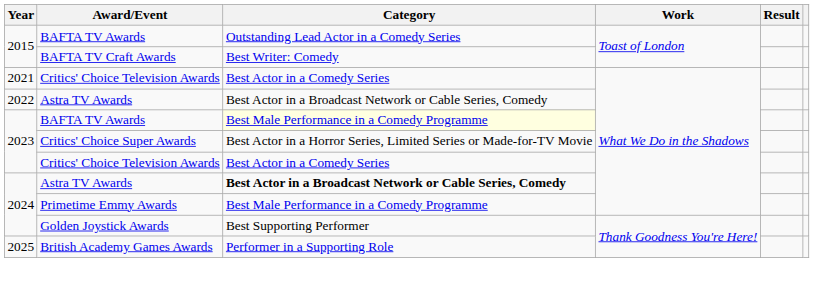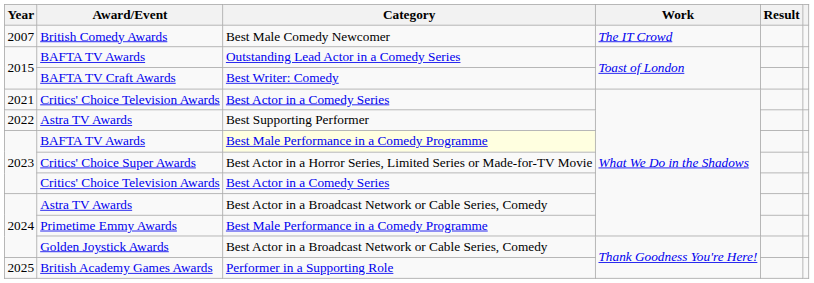 <table class="wikitable sortable">
 <tr>
 <th>Year</th>
 <th>Award/Event</th>
 <th>Category</th>
 <th>Work</th>
 <th>Result</th>
 <th></th>
+</tr>
+<tr>
+<td>2007</td>
+<td><a href='#'>British Comedy Awards</a></td>
+<td>Best Male Comedy Newcomer</td>
+<td><em><a href='#'>The IT Crowd</a></em></td>
+<td></td>
+<td></td>
 </tr>
 <tr>
 <td rowspan="2">2015</td>
 <td><a href='#'>BAFTA TV Awards</a></td>
 <td><a href='#'>Outstanding Lead Actor in a Comedy Series</a></td>
 <td rowspan="2"><em><a href='#'>Toast of London</a></em></td>
 <td></td>
 <td></td>
 </tr>
 <tr>
 <td><a href='#'>BAFTA TV Craft Awards</a></td>
 <td><a href='#'>Best Writer: Comedy</a></td>
 <td></td>
 <td></td>
 </tr>
 <tr>
 <td>2021</td>
 <td><a href='#'>Critics' Choice Television Awards</a></td>
 <td><a href='#'>Best Actor in a Comedy Series</a></td>
 <td rowspan="7"><em><a href='#'>What We Do in the Shadows</a></em></td>
 <td></td>
 <td></td>
 </tr>
 <tr>
 <td>2022</td>
 <td><a href='#'>Astra TV Awards</a></td>
-<td>Best Actor in a Broadcast Network or Cable Series, Comedy</td>
+<td>Best Supporting Performer</td>
 <td></td>
 <td></td>
 </tr>
 <tr>
 <td rowspan="3">2023</td>
 <td><a href='#'>BAFTA TV Awards</a></td>
 <td style="background: lightyellow;"><a href='#'>Best Male Performance in a Comedy Programme</a></td>
 <td></td>
 <td></td>
 </tr>
 <tr>
 <td><a href='#'>Critics' Choice Super Awards</a></td>
 <td>Best Actor in a Horror Series, Limited Series or Made-for-TV Movie</td>
 <td></td>
 <td></td>
 </tr>
 <tr>
 <td><a href='#'>Critics' Choice Television Awards</a></td>
 <td><a href='#'>Best Actor in a Comedy Series</a></td>
 <td></td>
 <td></td>
 </tr>
 <tr>
 <td rowspan="3">2024</td>
 <td><a href='#'>Astra TV Awards</a></td>
-<td><strong>Best Actor in a Broadcast Network or Cable Series, Comedy</strong></td>
+<td>Best Actor in a Broadcast Network or Cable Series, Comedy</td>
 <td></td>
 <td></td>
 </tr>
 <tr>
 <td><a href='#'>Primetime Emmy Awards</a></td>
 <td><a href='#'>Best Male Performance in a Comedy Programme</a></td>
 <td></td>
 <td></td>
 </tr>
 <tr>
 <td><a href='#'>Golden Joystick Awards</a></td>
-<td>Best Supporting Performer</td>
+<td>Best Actor in a Broadcast Network or Cable Series, Comedy</td>
 <td rowspan=2><em><a href='#'>Thank Goodness You're Here!</a></em></td>
 <td></td>
 <td></td>
 </tr>
 <tr>
 <td>2025</td>
 <td><a href='#'>British Academy Games Awards</a></td>
 <td><a href='#'>Performer in a Supporting Role</a></td>
 <td></td>
 <td></td>
 </tr>
 </table>
